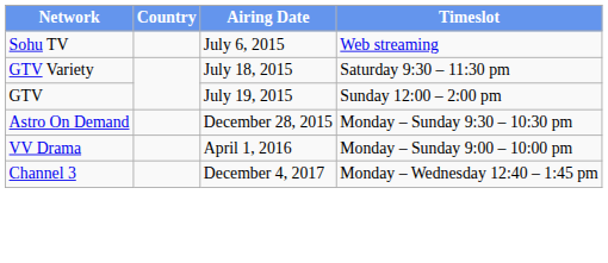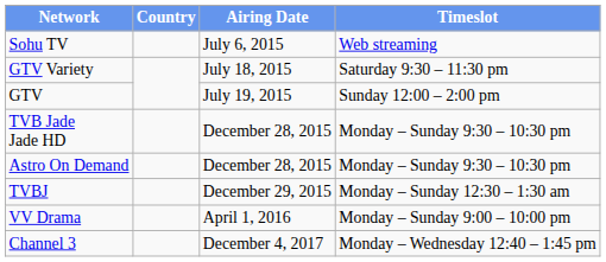 <table class="wikitable">
 <tr style="background:cornflowerblue; color:white" align="center">
 </tr>
 <tr>
 <th style="background:cornflowerblue; color:white" align="center">Network</th>
 <th style="background:cornflowerblue; color:white" align="center">Country</th>
 <th style="background:cornflowerblue; color:white" align="center">Airing Date</th>
 <th style="background:cornflowerblue; color:white" align="center">Timeslot</th>
 </tr>
 <tr>
 <td><a href='#'>Sohu</a> TV</td>
 <td></td>
 <td>July 6, 2015</td>
 <td><a href='#'>Web streaming</a></td>
 </tr>
 <tr>
 <td><a href='#'>GTV</a> Variety</td>
 <td rowspan=2></td>
 <td>July 18, 2015</td>
 <td>Saturday 9:30 – 11:30 pm</td>
 </tr>
 <tr>
 <td>GTV</td>
 <td>July 19, 2015</td>
 <td>Sunday 12:00 – 2:00 pm</td>
 </tr>
 <tr>
+<td><a href='#'>TVB Jade</a><br>Jade HD</td>
+<td></td>
+<td>December 28, 2015</td>
+<td>Monday – Sunday 9:30 – 10:30 pm</td>
+</tr>
+<tr>
 <td><a href='#'>Astro On Demand</a></td>
 <td></td>
 <td>December 28, 2015</td>
 <td>Monday – Sunday 9:30 – 10:30 pm</td>
+</tr>
+<tr>
+<td><a href='#'>TVBJ</a></td>
+<td></td>
+<td>December 29, 2015</td>
+<td>Monday – Sunday 12:30 – 1:30 am</td>
 </tr>
 <tr>
 <td><a href='#'>VV Drama</a></td>
 <td></td>
 <td>April 1, 2016</td>
 <td>Monday – Sunday 9:00 – 10:00 pm</td>
 </tr>
 <tr>
 <td><a href='#'>Channel 3</a></td>
 <td></td>
 <td>December 4, 2017</td>
 <td>Monday –  Wednesday 12:40 –  1:45 pm</td>
 </tr>
 </table>
